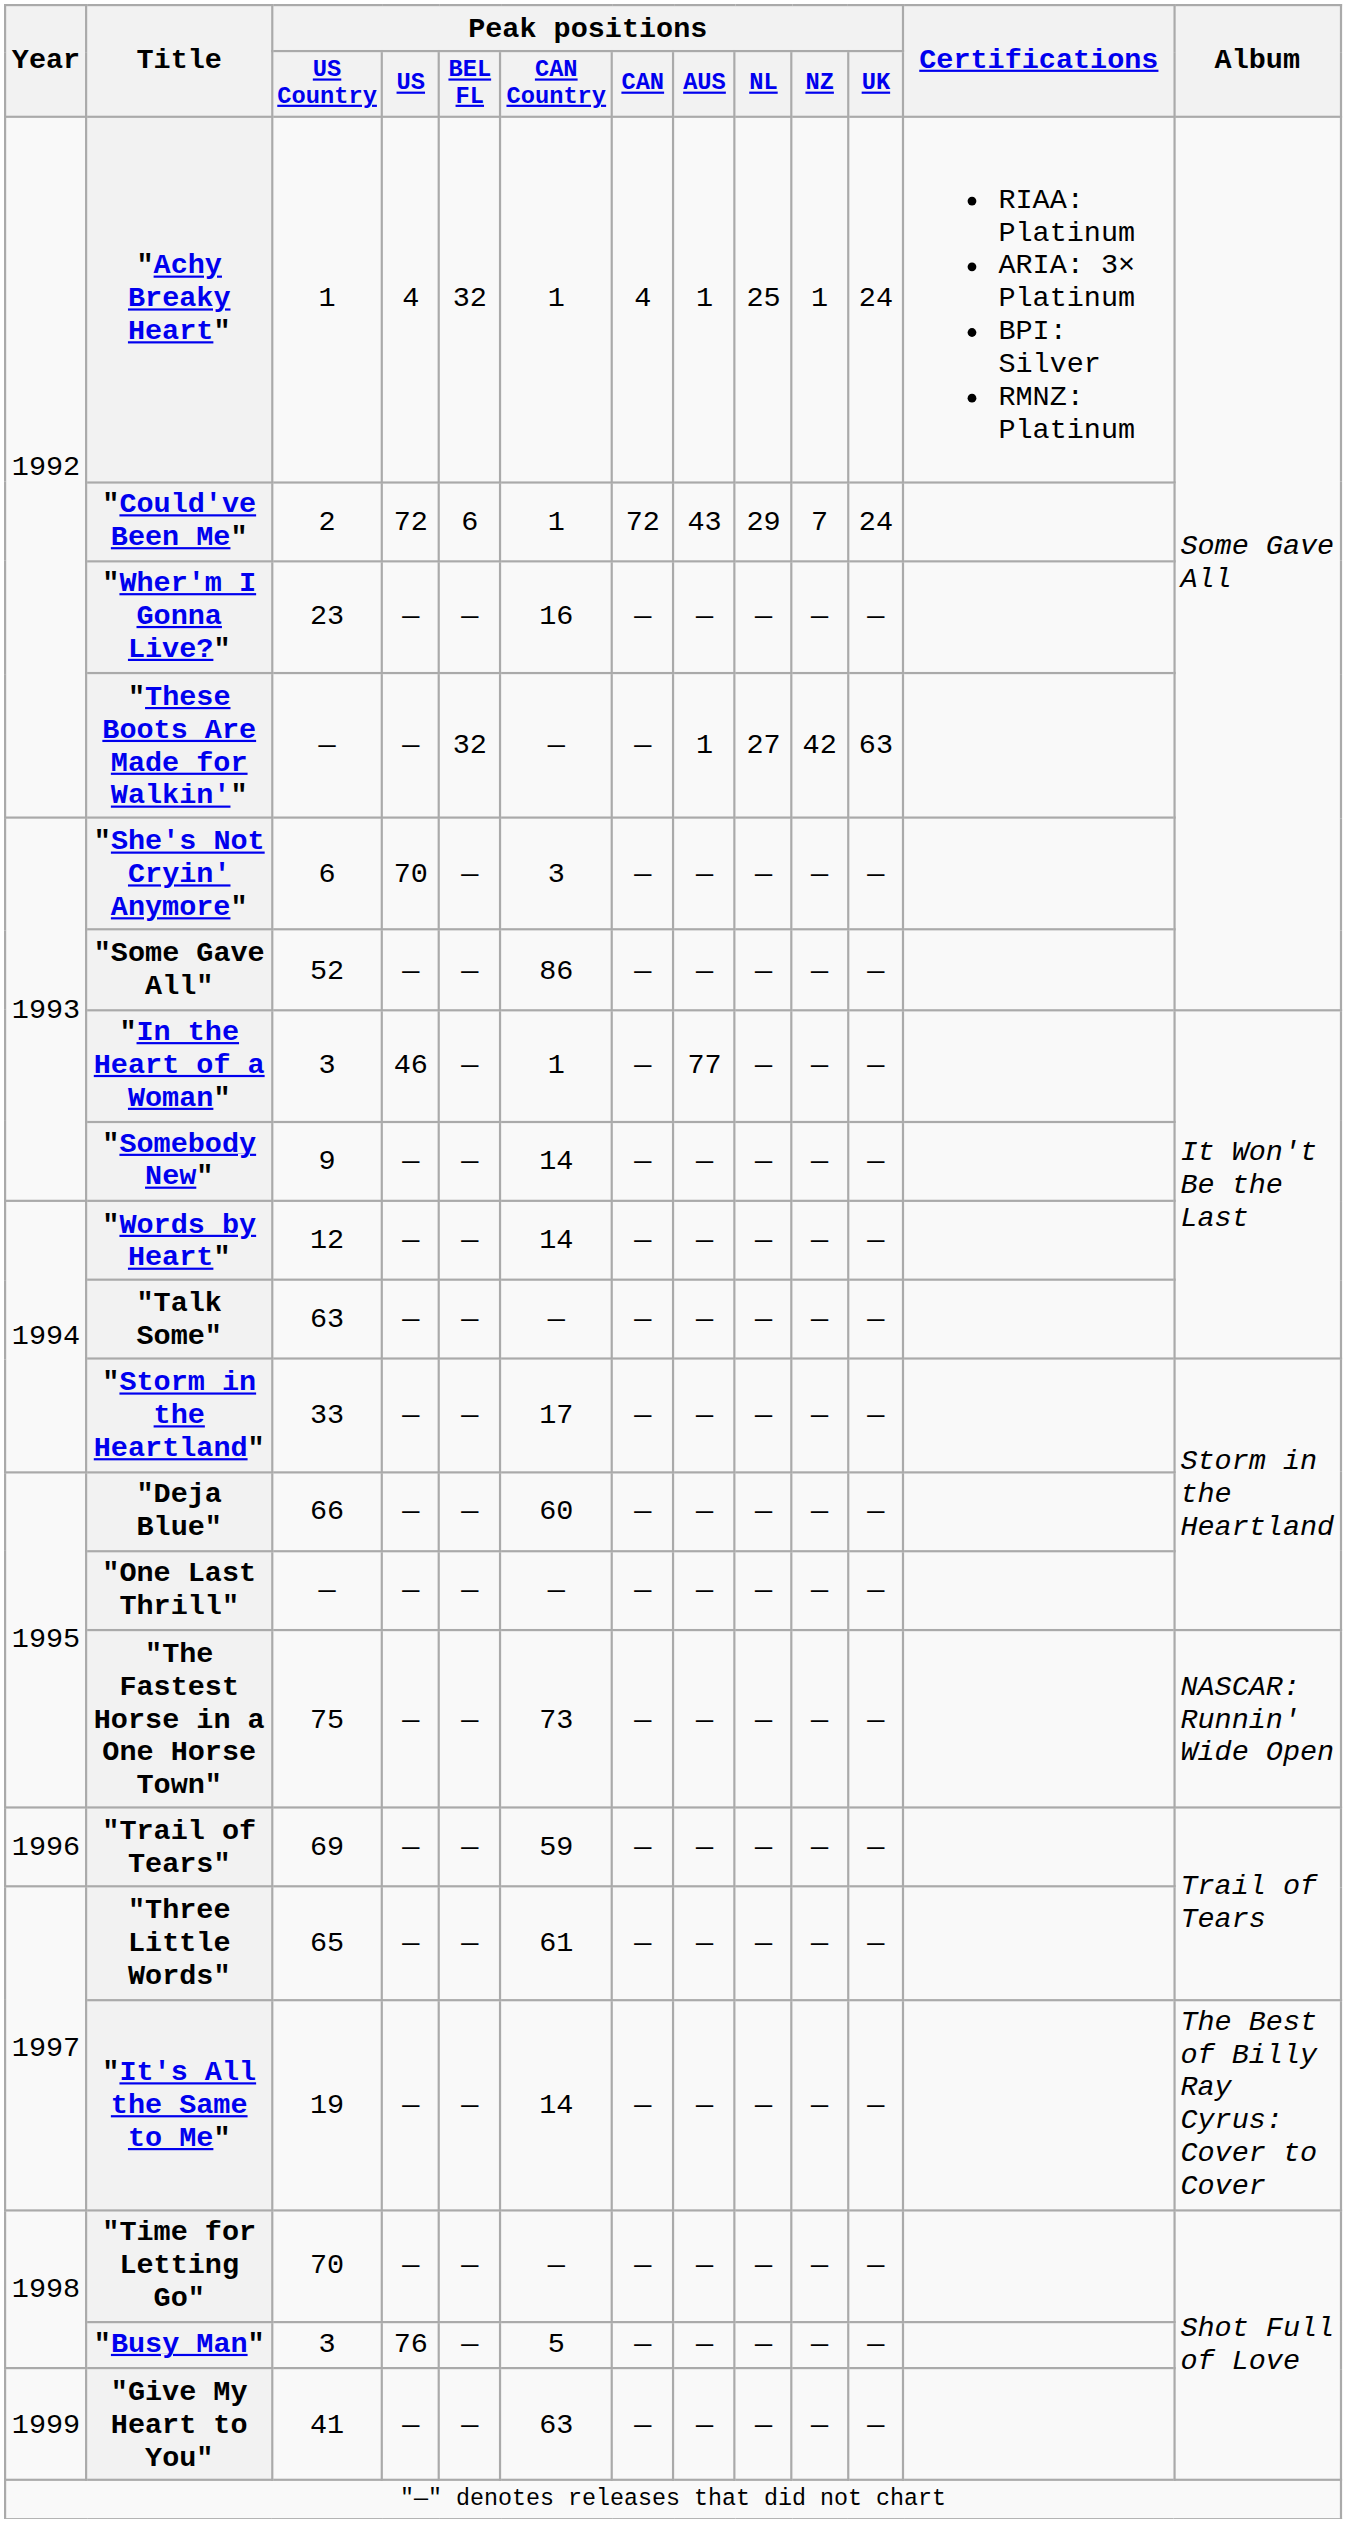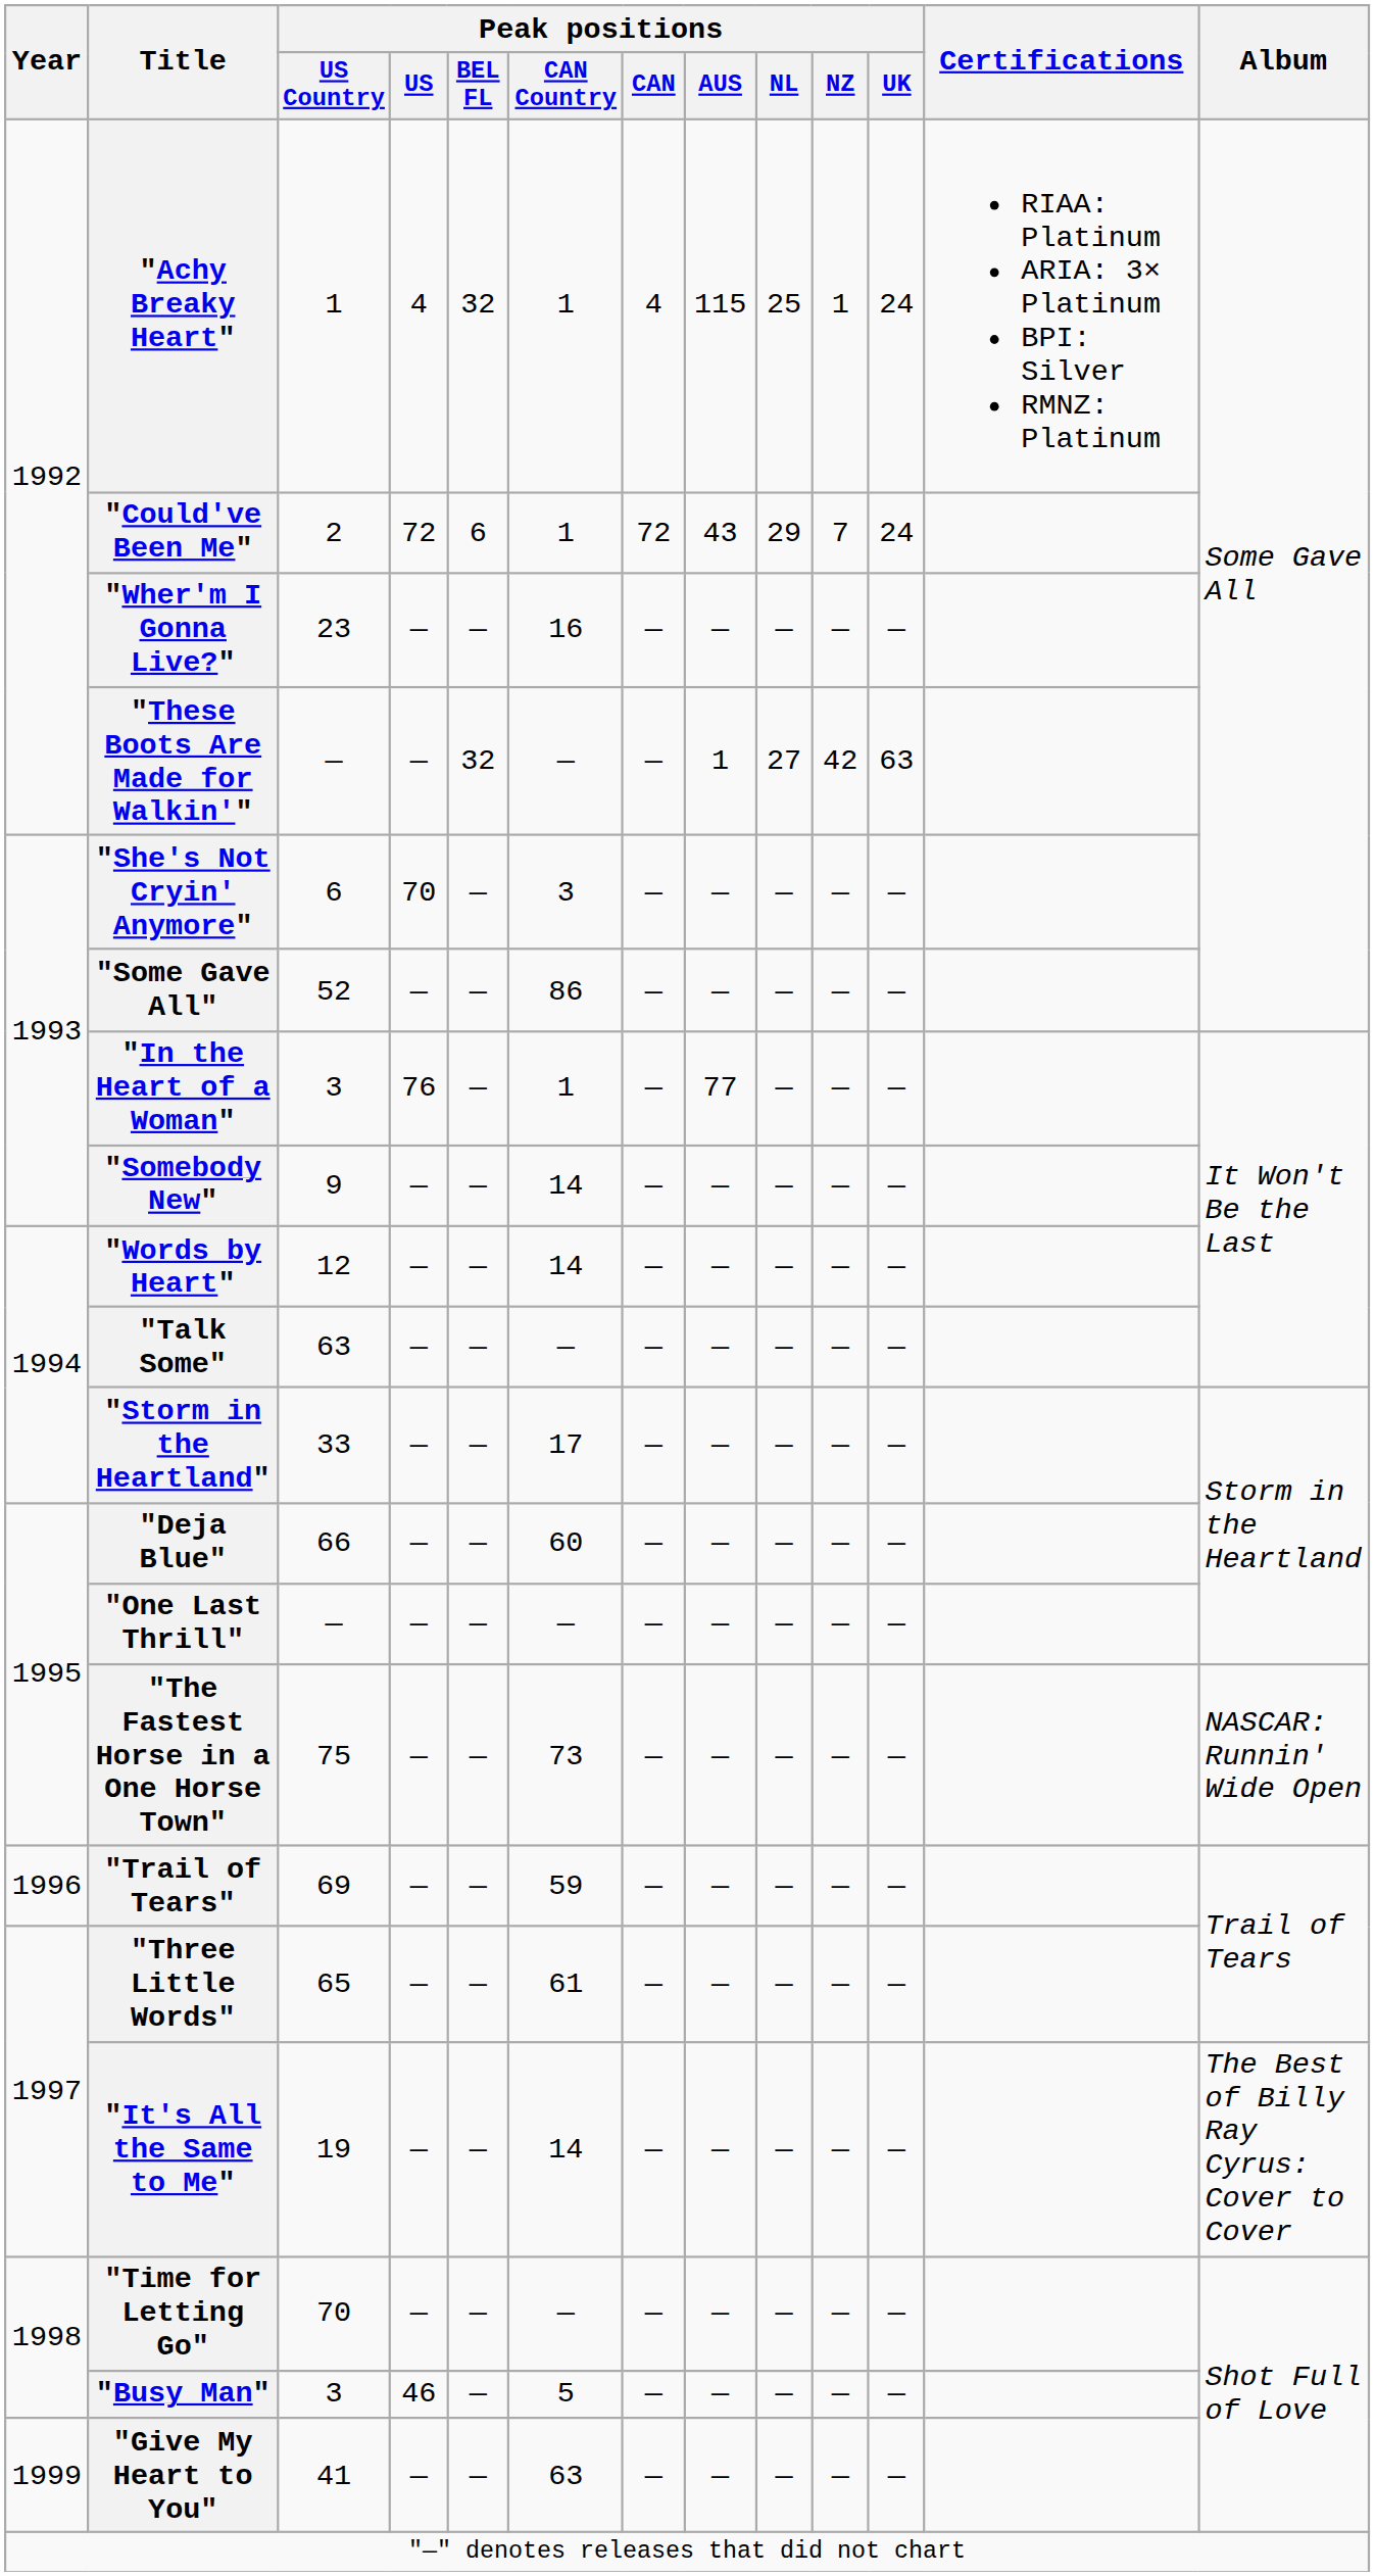 <table class="wikitable plainrowheaders" style="text-align:center;">
 <tr>
 <th rowspan="2">Year</th>
 <th rowspan="2">Title</th>
 <th colspan="9">Peak positions</th>
 <th rowspan="2" style="width:12em;"><a href='#'>Certifications</a></th>
 <th rowspan="2">Album</th>
 </tr>
 <tr style="font-size:smaller;">
 <th style="width:40px;"><a href='#'>US Country</a><br></th>
 <th style="width:40px;"><a href='#'>US</a><br></th>
 <th style="width:40px;"><a href='#'>BEL <br>FL</a><br></th>
 <th style="width:40px;"><a href='#'>CAN Country</a><br></th>
 <th style="width:40px;"><a href='#'>CAN</a><br></th>
 <th style="width:40px;"><a href='#'>AUS</a><br></th>
 <th style="width:40px;"><a href='#'>NL</a><br></th>
 <th style="width:40px;"><a href='#'>NZ</a><br></th>
 <th style="width:40px;"><a href='#'>UK</a><br></th>
 </tr>
 <tr>
 <td rowspan="4">1992</td>
 <th scope="row">"<a href='#'>Achy Breaky Heart</a>"</th>
 <td>1</td>
 <td>4</td>
 <td>32</td>
 <td>1</td>
 <td>4</td>
-<td>1</td>
+<td>115</td>
 <td>25</td>
 <td>1</td>
 <td>24</td>
 <td style="text-align:left;"><br><ul><li>RIAA: Platinum</li><li>ARIA: 3× Platinum</li><li>BPI: Silver</li><li>RMNZ: Platinum</li></ul></td>
 <td style="text-align:left;" rowspan="6"><em>Some Gave All</em></td>
 </tr>
 <tr>
 <th scope="row">"<a href='#'>Could've Been Me</a>"</th>
 <td>2</td>
 <td>72</td>
 <td>6</td>
 <td>1</td>
 <td>72</td>
 <td>43</td>
 <td>29</td>
 <td>7</td>
 <td>24</td>
 <td></td>
 </tr>
 <tr>
 <th scope="row">"<a href='#'>Wher'm I Gonna Live?</a>"</th>
 <td>23</td>
 <td>—</td>
 <td>—</td>
 <td>16</td>
 <td>—</td>
 <td>—</td>
 <td>—</td>
 <td>—</td>
 <td>—</td>
 <td></td>
 </tr>
 <tr>
 <th scope="row">"<a href='#'>These Boots Are Made for Walkin'</a>"</th>
 <td>—</td>
 <td>—</td>
 <td>32</td>
 <td>—</td>
 <td>—</td>
 <td>1</td>
 <td>27</td>
 <td>42</td>
 <td>63</td>
 <td></td>
 </tr>
 <tr>
 <td rowspan="4">1993</td>
 <th scope="row">"<a href='#'>She's Not Cryin' Anymore</a>"</th>
 <td>6</td>
 <td>70</td>
 <td>—</td>
 <td>3</td>
 <td>—</td>
 <td>—</td>
 <td>—</td>
 <td>—</td>
 <td>—</td>
 <td></td>
 </tr>
 <tr>
 <th scope="row">"Some Gave All"</th>
 <td>52</td>
 <td>—</td>
 <td>—</td>
 <td>86</td>
 <td>—</td>
 <td>—</td>
 <td>—</td>
 <td>—</td>
 <td>—</td>
 <td></td>
 </tr>
 <tr>
 <th scope="row">"<a href='#'>In the Heart of a Woman</a>"</th>
 <td>3</td>
-<td>46</td>
+<td>76</td>
 <td>—</td>
 <td>1</td>
 <td>—</td>
 <td>77</td>
 <td>—</td>
 <td>—</td>
 <td>—</td>
 <td></td>
 <td style="text-align:left;" rowspan="4"><em>It Won't Be the Last</em></td>
 </tr>
 <tr>
 <th scope="row">"<a href='#'>Somebody New</a>"</th>
 <td>9</td>
 <td>—</td>
 <td>—</td>
 <td>14</td>
 <td>—</td>
 <td>—</td>
 <td>—</td>
 <td>—</td>
 <td>—</td>
 <td></td>
 </tr>
 <tr>
 <td rowspan="3">1994</td>
 <th scope="row">"<a href='#'>Words by Heart</a>"</th>
 <td>12</td>
 <td>—</td>
 <td>—</td>
 <td>14</td>
 <td>—</td>
 <td>—</td>
 <td>—</td>
 <td>—</td>
 <td>—</td>
 <td></td>
 </tr>
 <tr>
 <th scope="row">"Talk Some"</th>
 <td>63</td>
 <td>—</td>
 <td>—</td>
 <td>—</td>
 <td>—</td>
 <td>—</td>
 <td>—</td>
 <td>—</td>
 <td>—</td>
 <td></td>
 </tr>
 <tr>
 <th scope="row">"<a href='#'>Storm in the Heartland</a>"</th>
 <td>33</td>
 <td>—</td>
 <td>—</td>
 <td>17</td>
 <td>—</td>
 <td>—</td>
 <td>—</td>
 <td>—</td>
 <td>—</td>
 <td></td>
 <td style="text-align:left;" rowspan="3"><em>Storm in the Heartland</em></td>
 </tr>
 <tr>
 <td rowspan="3">1995</td>
 <th scope="row">"Deja Blue"</th>
 <td>66</td>
 <td>—</td>
 <td>—</td>
 <td>60</td>
 <td>—</td>
 <td>—</td>
 <td>—</td>
 <td>—</td>
 <td>—</td>
 <td></td>
 </tr>
 <tr>
 <th scope="row">"One Last Thrill"</th>
 <td>—</td>
 <td>—</td>
 <td>—</td>
 <td>—</td>
 <td>—</td>
 <td>—</td>
 <td>—</td>
 <td>—</td>
 <td>—</td>
 <td></td>
 </tr>
 <tr>
 <th scope="row">"The Fastest Horse in a One Horse Town"</th>
 <td>75</td>
 <td>—</td>
 <td>—</td>
 <td>73</td>
 <td>—</td>
 <td>—</td>
 <td>—</td>
 <td>—</td>
 <td>—</td>
 <td></td>
 <td style="text-align:left;"><em>NASCAR: Runnin' Wide Open</em></td>
 </tr>
 <tr>
 <td>1996</td>
 <th scope="row">"Trail of Tears"</th>
 <td>69</td>
 <td>—</td>
 <td>—</td>
 <td>59</td>
 <td>—</td>
 <td>—</td>
 <td>—</td>
 <td>—</td>
 <td>—</td>
 <td></td>
 <td style="text-align:left;" rowspan="2"><em>Trail of Tears</em></td>
 </tr>
 <tr>
 <td rowspan="2">1997</td>
 <th scope="row">"Three Little Words"</th>
 <td>65</td>
 <td>—</td>
 <td>—</td>
 <td>61</td>
 <td>—</td>
 <td>—</td>
 <td>—</td>
 <td>—</td>
 <td>—</td>
 <td></td>
 </tr>
 <tr>
 <th scope="row">"<a href='#'>It's All the Same to Me</a>"</th>
 <td>19</td>
 <td>—</td>
 <td>—</td>
 <td>14</td>
 <td>—</td>
 <td>—</td>
 <td>—</td>
 <td>—</td>
 <td>—</td>
 <td></td>
 <td style="text-align:left;"><em>The Best of Billy Ray Cyrus:<br>Cover to Cover</em></td>
 </tr>
 <tr>
 <td rowspan="2">1998</td>
 <th scope="row">"Time for Letting Go"</th>
 <td>70</td>
 <td>—</td>
 <td>—</td>
 <td>—</td>
 <td>—</td>
 <td>—</td>
 <td>—</td>
 <td>—</td>
 <td>—</td>
 <td></td>
 <td style="text-align:left;" rowspan="3"><em>Shot Full of Love</em></td>
 </tr>
 <tr>
 <th scope="row">"<a href='#'>Busy Man</a>"</th>
 <td>3</td>
-<td>76</td>
+<td>46</td>
 <td>—</td>
 <td>5</td>
 <td>—</td>
 <td>—</td>
 <td>—</td>
 <td>—</td>
 <td>—</td>
 <td></td>
 </tr>
 <tr>
 <td>1999</td>
 <th scope="row">"Give My Heart to You"</th>
 <td>41</td>
 <td>—</td>
 <td>—</td>
 <td>63</td>
 <td>—</td>
 <td>—</td>
 <td>—</td>
 <td>—</td>
 <td>—</td>
 <td></td>
 </tr>
 <tr>
 <td colspan="13" style="font-size:8pt">"—" denotes releases that did not chart</td>
 </tr>
 </table>
